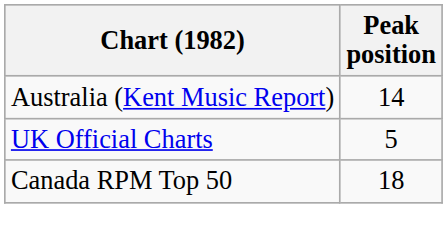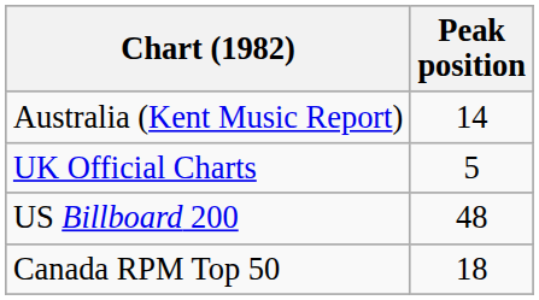 <table class="wikitable sortable plainrowheaders" style="text-align:center">
 <tr>
 <th scope="col">Chart (1982)</th>
 <th scope="col">Peak<br> position</th>
 </tr>
 <tr>
 <td>Australia (<a href='#'>Kent Music Report</a>)</td>
 <td align="center">14</td>
 </tr>
 <tr>
 <td align="left"><a href='#'>UK Official Charts</a></td>
 <td align="center">5</td>
 </tr>
 <tr>
+<td align="left">US <a href='#'><em>Billboard</em> 200</a></td>
+<td align="center">48</td>
+</tr>
+<tr>
 <td align="left">Canada RPM Top 50</td>
 <td align="center">18</td>
 </tr>
 </table>
